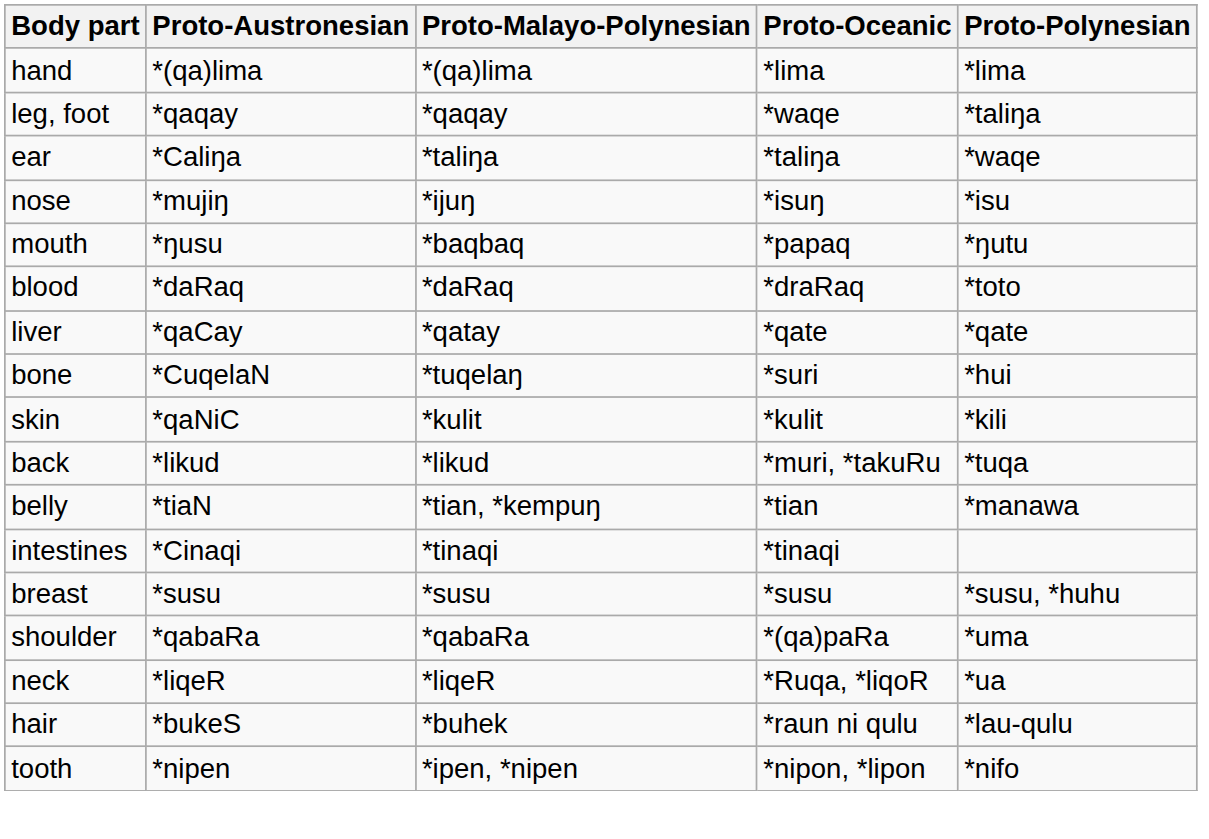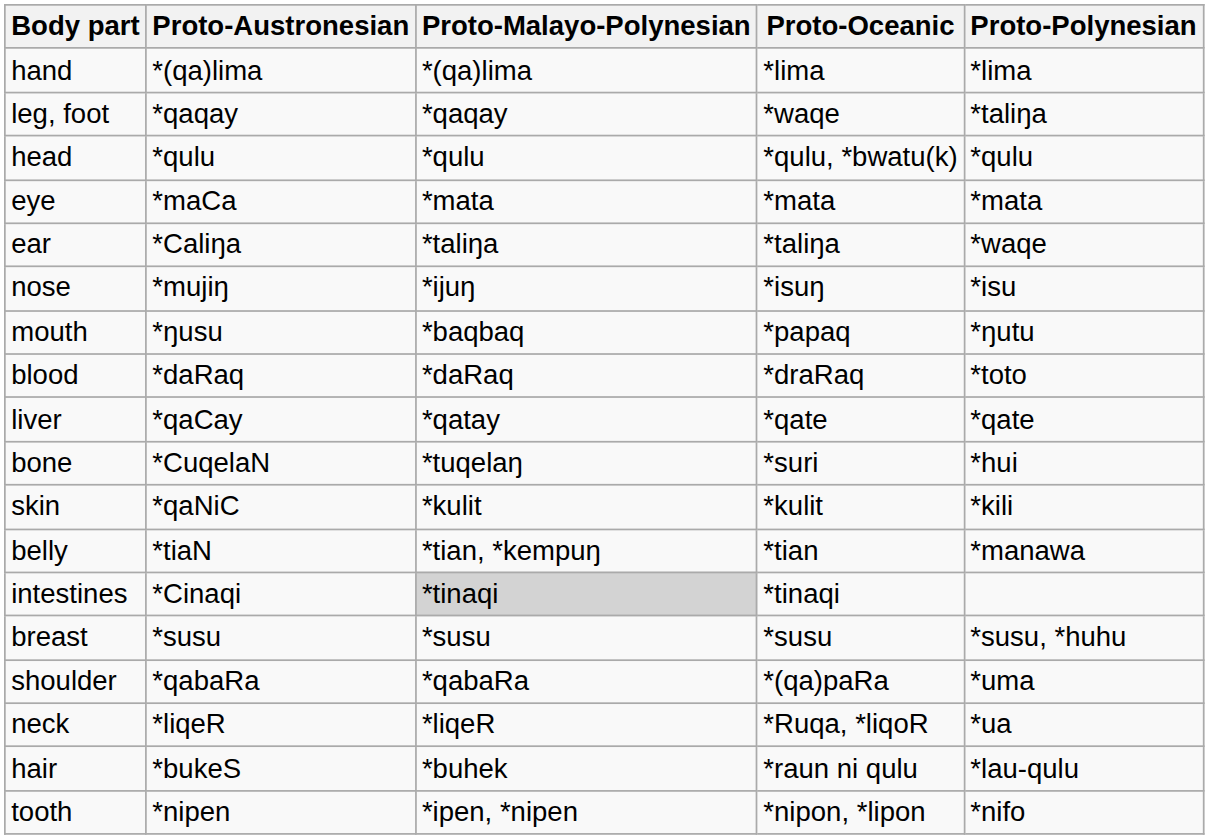 <table class="wikitable">
 <tr>
 <th c=01>Body part</th>
 <th c=02>Proto-Austronesian</th>
 <th c=03>Proto-Malayo-Polynesian</th>
 <th c=04>Proto-Oceanic</th>
 <th c=05>Proto-Polynesian</th>
 </tr>
 <tr>
 <td c=01>hand</td>
 <td c=02>*(qa)lima</td>
 <td c=03>*(qa)lima</td>
 <td c=04>*lima</td>
 <td c=05>*lima</td>
 </tr>
 <tr>
 <td c=01>leg, foot</td>
 <td c=02>*qaqay</td>
 <td c=03>*qaqay</td>
 <td c=04>*waqe</td>
 <td c=05>*taliŋa</td>
+</tr>
+<tr>
+<td c=01>head</td>
+<td c=02>*qulu</td>
+<td c=03>*qulu</td>
+<td c=04>*qulu, *bwatu(k)</td>
+<td c=05>*qulu</td>
+</tr>
+<tr>
+<td c=01>eye</td>
+<td c=02>*maCa</td>
+<td c=03>*mata</td>
+<td c=04>*mata</td>
+<td c=05>*mata</td>
 </tr>
 <tr>
 <td c=01>ear</td>
 <td c=02>*Caliŋa</td>
 <td c=03>*taliŋa</td>
 <td c=04>*taliŋa</td>
 <td c=05>*waqe</td>
 </tr>
 <tr>
 <td c=01>nose</td>
 <td c=02>*mujiŋ</td>
 <td c=03>*ijuŋ</td>
 <td c=04>*isuŋ</td>
 <td c=05>*isu</td>
 </tr>
 <tr>
 <td c=01>mouth</td>
 <td c=02>*ŋusu</td>
 <td c=03>*baqbaq</td>
 <td c=04>*papaq</td>
 <td c=05>*ŋutu</td>
 </tr>
 <tr>
 <td c=01>blood</td>
 <td c=02>*daRaq</td>
 <td c=03>*daRaq</td>
 <td c=04>*draRaq</td>
 <td c=05>*toto</td>
 </tr>
 <tr>
 <td c=01>liver</td>
 <td c=02>*qaCay</td>
 <td c=03>*qatay</td>
 <td c=04>*qate</td>
 <td c=05>*qate</td>
 </tr>
 <tr>
 <td c=01>bone</td>
 <td c=02>*CuqelaN</td>
 <td c=03>*tuqelaŋ</td>
 <td c=04>*suri</td>
 <td c=05>*hui</td>
 </tr>
 <tr>
 <td c=01>skin</td>
 <td c=02>*qaNiC</td>
 <td c=03>*kulit</td>
 <td c=04>*kulit</td>
 <td c=05>*kili</td>
 </tr>
 <tr>
-<td c=01>back</td>
-<td c=02>*likud</td>
-<td c=03>*likud</td>
-<td c=04>*muri, *takuRu</td>
-<td c=05>*tuqa</td>
-</tr>
-<tr>
 <td c=01>belly</td>
 <td c=02>*tiaN</td>
 <td c=03>*tian, *kempuŋ</td>
 <td c=04>*tian</td>
 <td c=05>*manawa</td>
 </tr>
 <tr>
 <td c=01>intestines</td>
 <td c=02>*Cinaqi</td>
-<td c=03>*tinaqi</td>
+<td c=03 style="background: lightgrey;">*tinaqi</td>
 <td c=04>*tinaqi</td>
 <td c=05></td>
 </tr>
 <tr>
 <td c=01>breast</td>
 <td c=02>*susu</td>
 <td c=03>*susu</td>
 <td c=04>*susu</td>
 <td c=05>*susu, *huhu</td>
 </tr>
 <tr>
 <td c=01>shoulder</td>
 <td c=02>*qabaRa</td>
 <td c=03>*qabaRa</td>
 <td c=04>*(qa)paRa</td>
 <td c=05>*uma</td>
 </tr>
 <tr>
 <td c=01>neck</td>
 <td c=02>*liqeR</td>
 <td c=03>*liqeR</td>
 <td c=04>*Ruqa, *liqoR</td>
 <td c=05>*ua</td>
 </tr>
 <tr>
 <td c=01>hair</td>
 <td c=02>*bukeS</td>
 <td c=03>*buhek</td>
 <td c=04>*raun ni qulu</td>
 <td c=05>*lau-qulu</td>
 </tr>
 <tr>
 <td c=01>tooth</td>
 <td c=02>*nipen</td>
 <td c=03>*ipen, *nipen</td>
 <td c=04>*nipon, *lipon</td>
 <td c=05>*nifo</td>
 </tr>
 </table>
